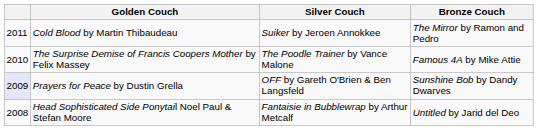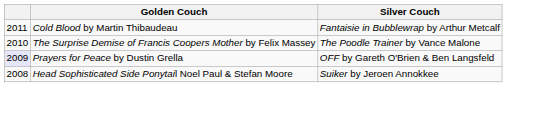 <table class="wikitable">
 <tr>
 <th></th>
 <th>Golden Couch</th>
 <th>Silver Couch</th>
-<th>Bronze Couch</th>
 </tr>
 <tr>
 <td>2011</td>
 <td><em>Cold Blood</em> by Martin Thibaudeau</td>
-<td><em>Suiker</em> by Jeroen Annokkee</td>
-<td><em>The Mirror</em> by Ramon and Pedro</td>
+<td><em>Fantaisie in Bubblewrap</em> by Arthur Metcalf</td>
 </tr>
 <tr>
 <td>2010</td>
 <td><em>The Surprise Demise of Francis Coopers Mother</em> by Felix Massey</td>
 <td><em>The Poodle Trainer</em> by Vance Malone</td>
-<td><em>Famous 4A</em> by Mike Attie</td>
 </tr>
 <tr>
 <td style="background: lavender;">2009</td>
 <td><em>Prayers for Peace</em> by Dustin Grella</td>
 <td><em>OFF</em> by Gareth O'Brien & Ben Langsfeld</td>
-<td><em>Sunshine Bob</em> by Dandy Dwarves</td>
 </tr>
 <tr>
 <td>2008</td>
 <td><em>Head Sophisticated Side Ponytai</em>l Noel Paul & Stefan Moore</td>
-<td><em>Fantaisie in Bubblewrap</em> by Arthur Metcalf</td>
-<td><em>Untitled</em> by Jarid del Deo</td>
+<td><em>Suiker</em> by Jeroen Annokkee</td>
 </tr>
 </table>
